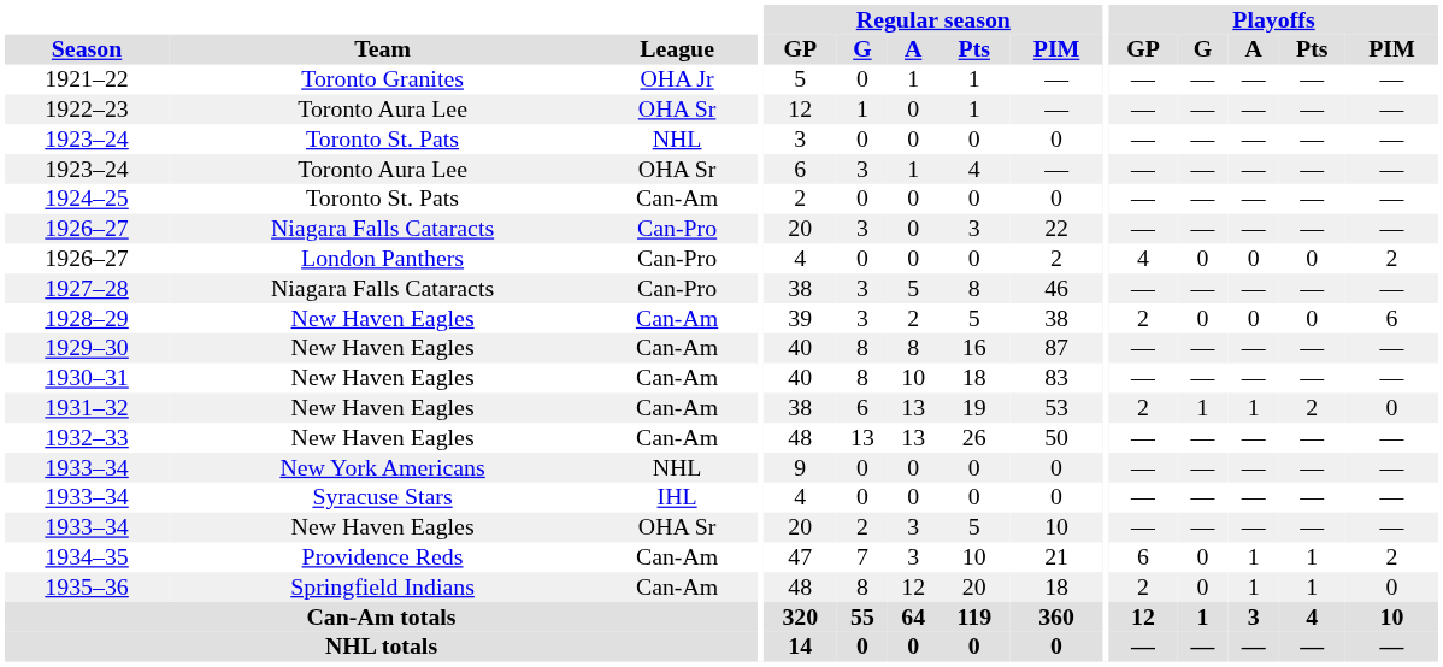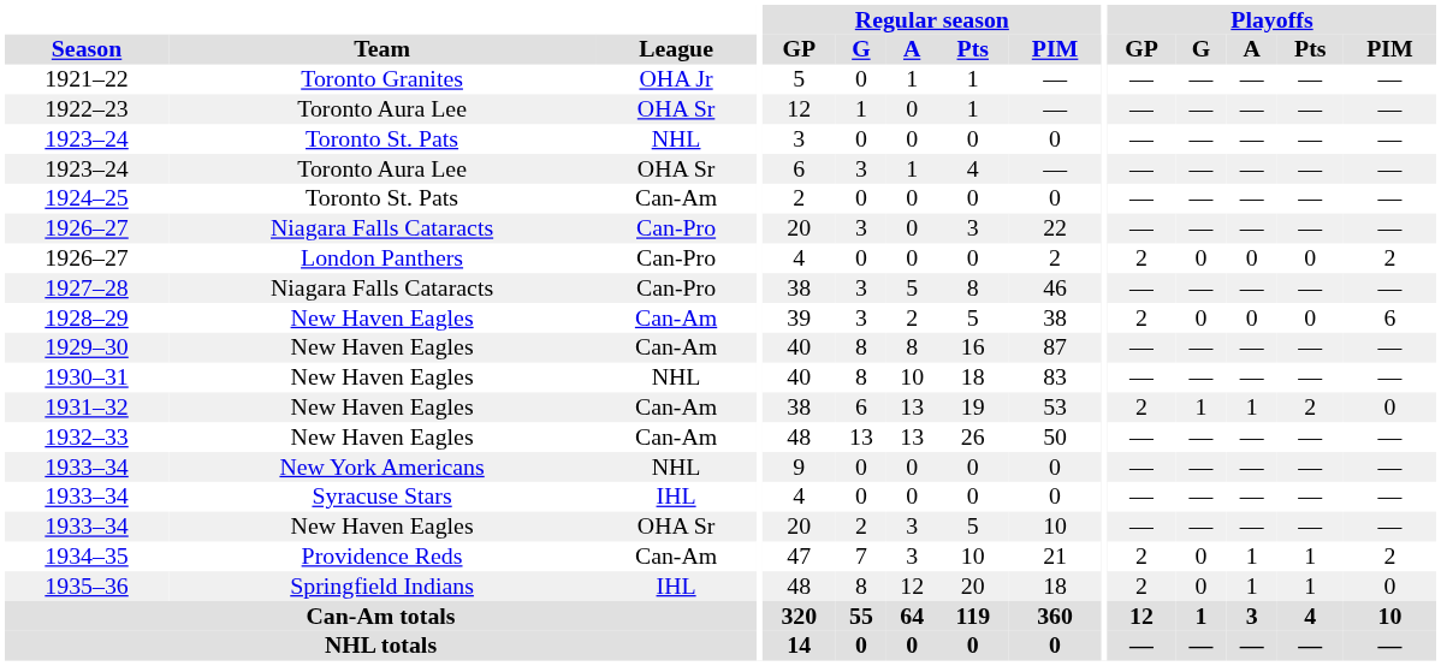 <table border="0" cellpadding="1" cellspacing="0" style="text-align:center; width:60em">
 <tr bgcolor="#e0e0e0">
 <th colspan="3" bgcolor="#ffffff"></th>
 <th rowspan="100" bgcolor="#ffffff"></th>
 <th colspan="5"><a href='#'>Regular season</a></th>
 <th rowspan="100" bgcolor="#ffffff"></th>
 <th colspan="5"><a href='#'>Playoffs</a></th>
 </tr>
 <tr bgcolor="#e0e0e0">
 <th><a href='#'>Season</a></th>
 <th>Team</th>
 <th>League</th>
 <th>GP</th>
 <th><a href='#'>G</a></th>
 <th><a href='#'>A</a></th>
 <th><a href='#'>Pts</a></th>
 <th><a href='#'>PIM</a></th>
 <th>GP</th>
 <th>G</th>
 <th>A</th>
 <th>Pts</th>
 <th>PIM</th>
 </tr>
 <tr>
 <td>1921–22</td>
 <td><a href='#'>Toronto Granites</a></td>
 <td><a href='#'>OHA Jr</a></td>
 <td>5</td>
 <td>0</td>
 <td>1</td>
 <td>1</td>
 <td>—</td>
 <td>—</td>
 <td>—</td>
 <td>—</td>
 <td>—</td>
 <td>—</td>
 </tr>
 <tr bgcolor="#f0f0f0">
 <td>1922–23</td>
 <td>Toronto Aura Lee</td>
 <td><a href='#'>OHA Sr</a></td>
 <td>12</td>
 <td>1</td>
 <td>0</td>
 <td>1</td>
 <td>—</td>
 <td>—</td>
 <td>—</td>
 <td>—</td>
 <td>—</td>
 <td>—</td>
 </tr>
 <tr>
 <td><a href='#'>1923–24</a></td>
 <td><a href='#'>Toronto St. Pats</a></td>
 <td><a href='#'>NHL</a></td>
 <td>3</td>
 <td>0</td>
 <td>0</td>
 <td>0</td>
 <td>0</td>
 <td>—</td>
 <td>—</td>
 <td>—</td>
 <td>—</td>
 <td>—</td>
 </tr>
 <tr bgcolor="#f0f0f0">
 <td>1923–24</td>
 <td>Toronto Aura Lee</td>
 <td>OHA Sr</td>
 <td>6</td>
 <td>3</td>
 <td>1</td>
 <td>4</td>
 <td>—</td>
 <td>—</td>
 <td>—</td>
 <td>—</td>
 <td>—</td>
 <td>—</td>
 </tr>
 <tr>
 <td><a href='#'>1924–25</a></td>
 <td>Toronto St. Pats</td>
 <td>Can-Am</td>
 <td>2</td>
 <td>0</td>
 <td>0</td>
 <td>0</td>
 <td>0</td>
 <td>—</td>
 <td>—</td>
 <td>—</td>
 <td>—</td>
 <td>—</td>
 </tr>
 <tr bgcolor="#f0f0f0">
 <td><a href='#'>1926–27</a></td>
 <td><a href='#'>Niagara Falls Cataracts</a></td>
 <td><a href='#'>Can-Pro</a></td>
 <td>20</td>
 <td>3</td>
 <td>0</td>
 <td>3</td>
 <td>22</td>
 <td>—</td>
 <td>—</td>
 <td>—</td>
 <td>—</td>
 <td>—</td>
 </tr>
 <tr>
 <td>1926–27</td>
 <td><a href='#'>London Panthers</a></td>
 <td>Can-Pro</td>
 <td>4</td>
 <td>0</td>
 <td>0</td>
 <td>0</td>
 <td>2</td>
-<td>4</td>
+<td>2</td>
 <td>0</td>
 <td>0</td>
 <td>0</td>
 <td>2</td>
 </tr>
 <tr bgcolor="#f0f0f0">
 <td><a href='#'>1927–28</a></td>
 <td>Niagara Falls Cataracts</td>
 <td>Can-Pro</td>
 <td>38</td>
 <td>3</td>
 <td>5</td>
 <td>8</td>
 <td>46</td>
 <td>—</td>
 <td>—</td>
 <td>—</td>
 <td>—</td>
 <td>—</td>
 </tr>
 <tr>
 <td><a href='#'>1928–29</a></td>
 <td><a href='#'>New Haven Eagles</a></td>
 <td><a href='#'>Can-Am</a></td>
 <td>39</td>
 <td>3</td>
 <td>2</td>
 <td>5</td>
 <td>38</td>
 <td>2</td>
 <td>0</td>
 <td>0</td>
 <td>0</td>
 <td>6</td>
 </tr>
 <tr bgcolor="#f0f0f0">
 <td><a href='#'>1929–30</a></td>
 <td>New Haven Eagles</td>
 <td>Can-Am</td>
 <td>40</td>
 <td>8</td>
 <td>8</td>
 <td>16</td>
 <td>87</td>
 <td>—</td>
 <td>—</td>
 <td>—</td>
 <td>—</td>
 <td>—</td>
 </tr>
 <tr>
 <td><a href='#'>1930–31</a></td>
 <td>New Haven Eagles</td>
-<td>Can-Am</td>
+<td>NHL</td>
 <td>40</td>
 <td>8</td>
 <td>10</td>
 <td>18</td>
 <td>83</td>
 <td>—</td>
 <td>—</td>
 <td>—</td>
 <td>—</td>
 <td>—</td>
 </tr>
 <tr bgcolor="#f0f0f0">
 <td><a href='#'>1931–32</a></td>
 <td>New Haven Eagles</td>
 <td>Can-Am</td>
 <td>38</td>
 <td>6</td>
 <td>13</td>
 <td>19</td>
 <td>53</td>
 <td>2</td>
 <td>1</td>
 <td>1</td>
 <td>2</td>
 <td>0</td>
 </tr>
 <tr>
 <td><a href='#'>1932–33</a></td>
 <td>New Haven Eagles</td>
 <td>Can-Am</td>
 <td>48</td>
 <td>13</td>
 <td>13</td>
 <td>26</td>
 <td>50</td>
 <td>—</td>
 <td>—</td>
 <td>—</td>
 <td>—</td>
 <td>—</td>
 </tr>
 <tr bgcolor="#f0f0f0">
 <td><a href='#'>1933–34</a></td>
 <td><a href='#'>New York Americans</a></td>
 <td>NHL</td>
 <td>9</td>
 <td>0</td>
 <td>0</td>
 <td>0</td>
 <td>0</td>
 <td>—</td>
 <td>—</td>
 <td>—</td>
 <td>—</td>
 <td>—</td>
 </tr>
 <tr>
 <td><a href='#'>1933–34</a></td>
 <td><a href='#'>Syracuse Stars</a></td>
 <td><a href='#'>IHL</a></td>
 <td>4</td>
 <td>0</td>
 <td>0</td>
 <td>0</td>
 <td>0</td>
 <td>—</td>
 <td>—</td>
 <td>—</td>
 <td>—</td>
 <td>—</td>
 </tr>
 <tr bgcolor="#f0f0f0">
 <td><a href='#'>1933–34</a></td>
 <td>New Haven Eagles</td>
 <td>OHA Sr</td>
 <td>20</td>
 <td>2</td>
 <td>3</td>
 <td>5</td>
 <td>10</td>
 <td>—</td>
 <td>—</td>
 <td>—</td>
 <td>—</td>
 <td>—</td>
 </tr>
 <tr>
 <td><a href='#'>1934–35</a></td>
 <td><a href='#'>Providence Reds</a></td>
 <td>Can-Am</td>
 <td>47</td>
 <td>7</td>
 <td>3</td>
 <td>10</td>
 <td>21</td>
-<td>6</td>
+<td>2</td>
 <td>0</td>
 <td>1</td>
 <td>1</td>
 <td>2</td>
 </tr>
 <tr bgcolor="#f0f0f0">
 <td><a href='#'>1935–36</a></td>
 <td><a href='#'>Springfield Indians</a></td>
-<td>Can-Am</td>
+<td><a href='#'>IHL</a></td>
 <td>48</td>
 <td>8</td>
 <td>12</td>
 <td>20</td>
 <td>18</td>
 <td>2</td>
 <td>0</td>
 <td>1</td>
 <td>1</td>
 <td>0</td>
 </tr>
 <tr bgcolor="#e0e0e0">
 <th colspan="3">Can-Am totals</th>
 <th>320</th>
 <th>55</th>
 <th>64</th>
 <th>119</th>
 <th>360</th>
 <th>12</th>
 <th>1</th>
 <th>3</th>
 <th>4</th>
 <th>10</th>
 </tr>
 <tr bgcolor="#e0e0e0">
 <th colspan="3">NHL totals</th>
 <th>14</th>
 <th>0</th>
 <th>0</th>
 <th>0</th>
 <th>0</th>
 <th>—</th>
 <th>—</th>
 <th>—</th>
 <th>—</th>
 <th>—</th>
 </tr>
 </table>
